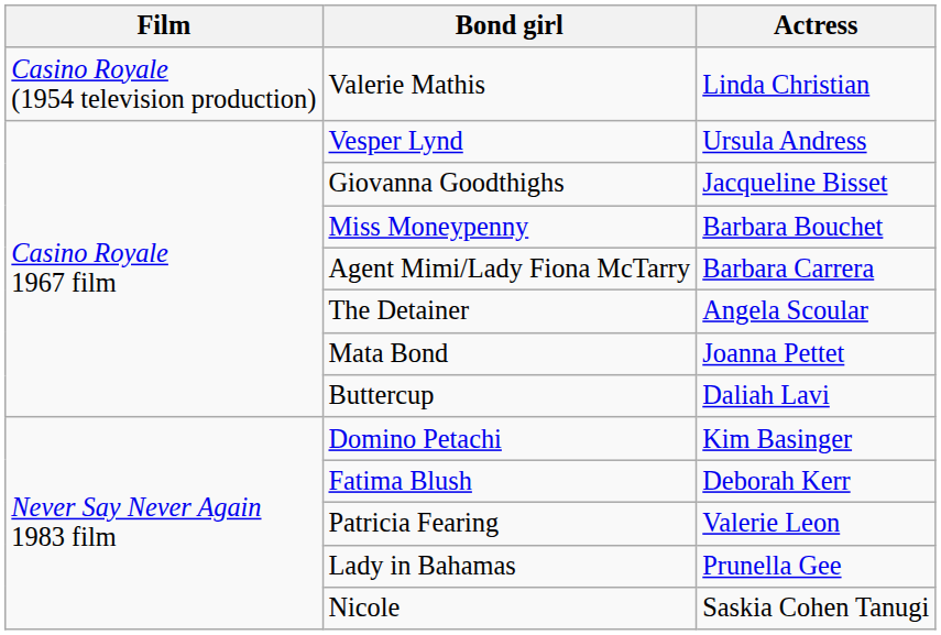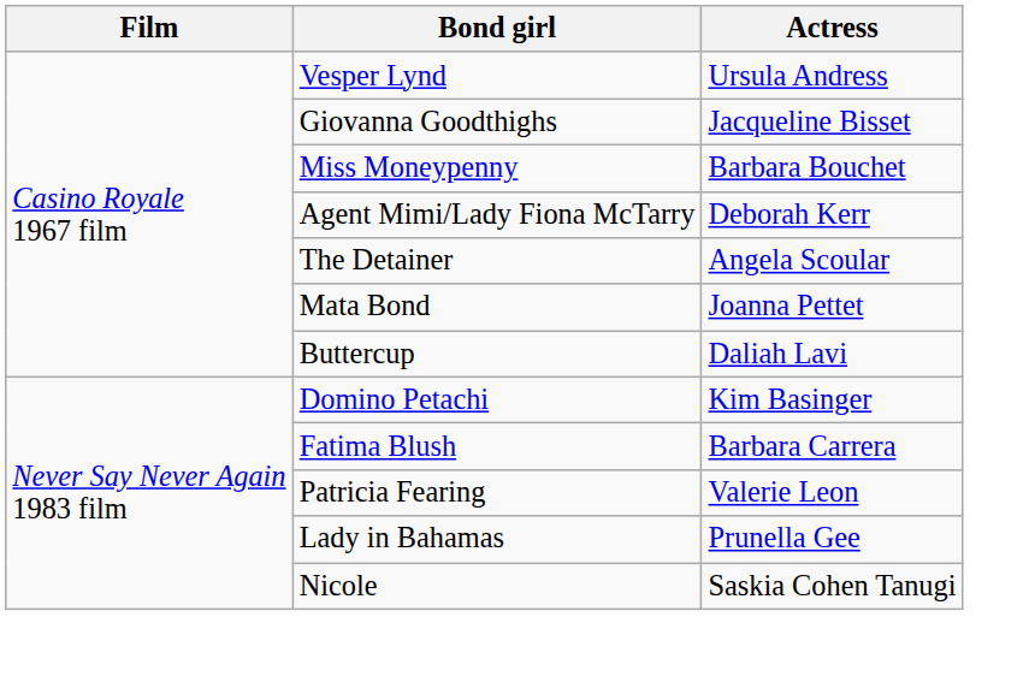 <table class="wikitable">
 <tr>
 <th scope="col">Film</th>
 <th ! scope="col">Bond girl</th>
 <th ! scope="col">Actress</th>
-</tr>
-<tr>
-<td><em><a href='#'>Casino Royale</a></em><br>(1954 television production)</td>
-<td>Valerie Mathis</td>
-<td><a href='#'>Linda Christian</a></td>
 </tr>
 <tr>
 <td rowspan="7"><em><a href='#'>Casino Royale</a></em><br>1967 film</td>
 <td><a href='#'>Vesper Lynd</a></td>
 <td><a href='#'>Ursula Andress</a></td>
 </tr>
 <tr>
 <td>Giovanna Goodthighs</td>
 <td><a href='#'>Jacqueline Bisset</a></td>
 </tr>
 <tr>
 <td><a href='#'>Miss Moneypenny</a></td>
 <td><a href='#'>Barbara Bouchet</a></td>
 </tr>
 <tr>
 <td>Agent Mimi/Lady Fiona McTarry</td>
-<td><a href='#'>Barbara Carrera</a></td>
+<td><a href='#'>Deborah Kerr</a></td>
 </tr>
 <tr>
 <td>The Detainer</td>
 <td><a href='#'>Angela Scoular</a></td>
 </tr>
 <tr>
 <td>Mata Bond</td>
 <td><a href='#'>Joanna Pettet</a></td>
 </tr>
 <tr>
 <td>Buttercup</td>
 <td><a href='#'>Daliah Lavi</a></td>
 </tr>
 <tr>
 <td rowspan="5"><em><a href='#'>Never Say Never Again</a></em><br>1983 film</td>
 <td><a href='#'>Domino Petachi</a></td>
 <td><a href='#'>Kim Basinger</a></td>
 </tr>
 <tr>
 <td><a href='#'>Fatima Blush</a></td>
-<td><a href='#'>Deborah Kerr</a></td>
+<td><a href='#'>Barbara Carrera</a></td>
 </tr>
 <tr>
 <td>Patricia Fearing</td>
 <td><a href='#'>Valerie Leon</a></td>
 </tr>
 <tr>
 <td>Lady in Bahamas</td>
 <td><a href='#'>Prunella Gee</a></td>
 </tr>
 <tr>
 <td>Nicole</td>
 <td>Saskia Cohen Tanugi</td>
 </tr>
 </table>
